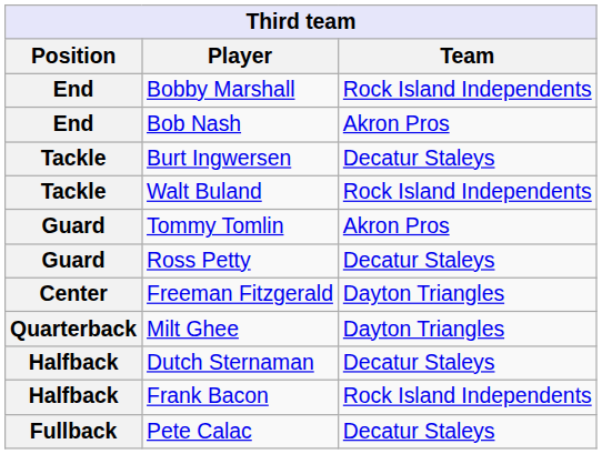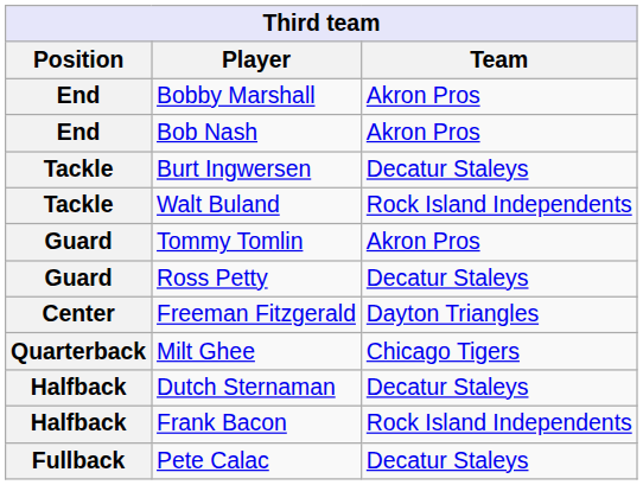 <table class="wikitable">
 <tr>
 <th colspan=3 style="background:#e6e6fa">Third team</th>
 </tr>
 <tr>
 <th>Position</th>
 <th>Player</th>
 <th>Team</th>
 </tr>
 <tr>
 <th>End</th>
 <td><a href='#'>Bobby Marshall</a></td>
-<td><a href='#'>Rock Island Independents</a></td>
+<td><a href='#'>Akron Pros</a></td>
 </tr>
 <tr>
 <th>End</th>
 <td><a href='#'>Bob Nash</a></td>
 <td><a href='#'>Akron Pros</a></td>
 </tr>
 <tr>
 <th>Tackle</th>
 <td><a href='#'>Burt Ingwersen</a></td>
 <td><a href='#'>Decatur Staleys</a></td>
 </tr>
 <tr>
 <th>Tackle</th>
 <td><a href='#'>Walt Buland</a></td>
 <td><a href='#'>Rock Island Independents</a></td>
 </tr>
 <tr>
 <th>Guard</th>
 <td><a href='#'>Tommy Tomlin</a></td>
 <td><a href='#'>Akron Pros</a></td>
 </tr>
 <tr>
 <th>Guard</th>
 <td><a href='#'>Ross Petty</a></td>
 <td><a href='#'>Decatur Staleys</a></td>
 </tr>
 <tr>
 <th>Center</th>
 <td><a href='#'>Freeman Fitzgerald</a></td>
 <td><a href='#'>Dayton Triangles</a></td>
 </tr>
 <tr>
 <th>Quarterback</th>
 <td><a href='#'>Milt Ghee</a></td>
-<td><a href='#'>Dayton Triangles</a></td>
+<td><a href='#'>Chicago Tigers</a></td>
 </tr>
 <tr>
 <th>Halfback</th>
 <td><a href='#'>Dutch Sternaman</a></td>
 <td><a href='#'>Decatur Staleys</a></td>
 </tr>
 <tr>
 <th>Halfback</th>
 <td><a href='#'>Frank Bacon</a></td>
 <td><a href='#'>Rock Island Independents</a></td>
 </tr>
 <tr>
 <th>Fullback</th>
 <td><a href='#'>Pete Calac</a></td>
 <td><a href='#'>Decatur Staleys</a></td>
 </tr>
 </table>
